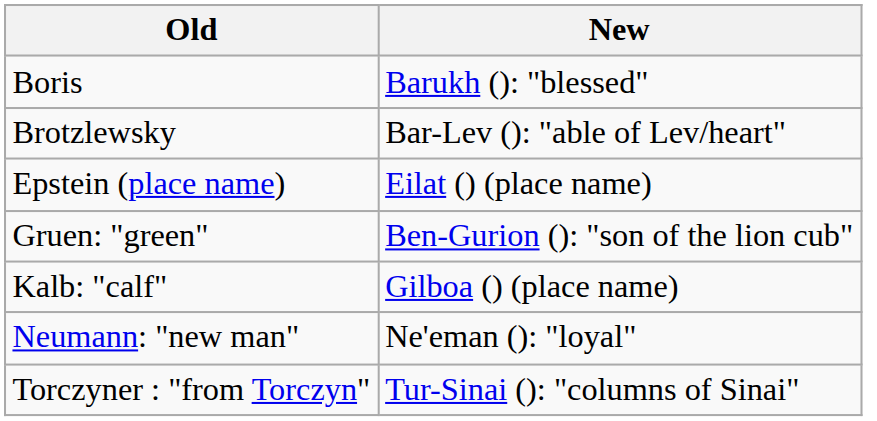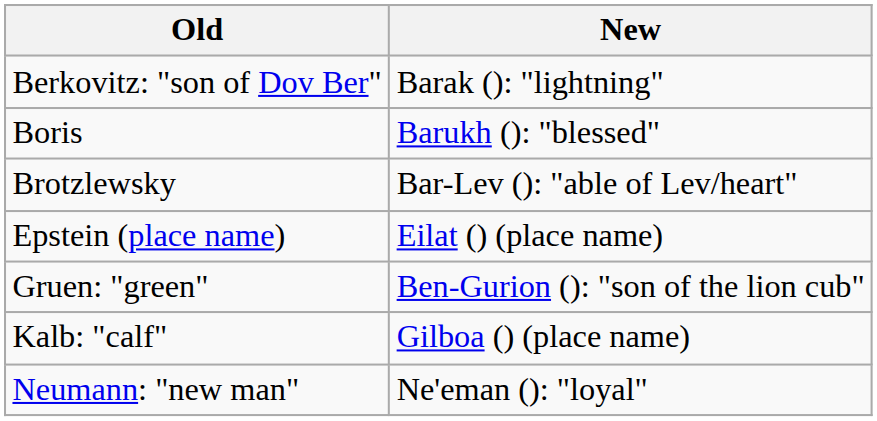 <table class="wikitable">
 <tr>
 <th>Old</th>
 <th>New</th>
+</tr>
+<tr>
+<td>Berkovitz: "son of <a href='#'>Dov Ber</a>"</td>
+<td>Barak (): "lightning"</td>
 </tr>
 <tr>
 <td>Boris</td>
 <td><a href='#'>Barukh</a> (): "blessed"</td>
 </tr>
 <tr>
 <td>Brotzlewsky</td>
 <td>Bar-Lev (): "able of Lev/heart"</td>
 </tr>
 <tr>
 <td>Epstein (<a href='#'>place name</a>)</td>
 <td><a href='#'>Eilat</a> () (place name)</td>
 </tr>
 <tr>
 <td>Gruen: "green"</td>
 <td><a href='#'>Ben-Gurion</a> (): "son of the lion cub"</td>
 </tr>
 <tr>
 <td>Kalb: "calf"</td>
 <td><a href='#'>Gilboa</a> () (place name)</td>
 </tr>
 <tr>
 <td><a href='#'>Neumann</a>: "new man"</td>
 <td>Ne'eman (): "loyal"</td>
 </tr>
-<tr>
-<td>Torczyner : "from <a href='#'>Torczyn</a>"</td>
-<td><a href='#'>Tur-Sinai</a> (): "columns of Sinai"</td>
-</tr>
 </table>
